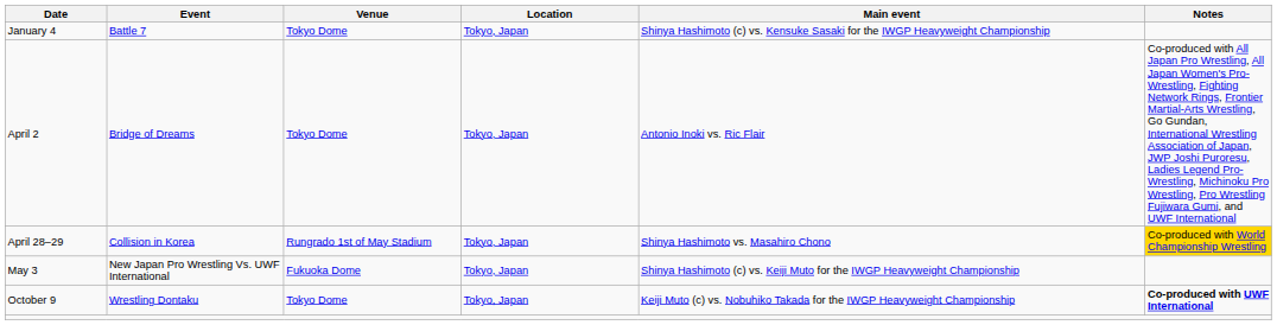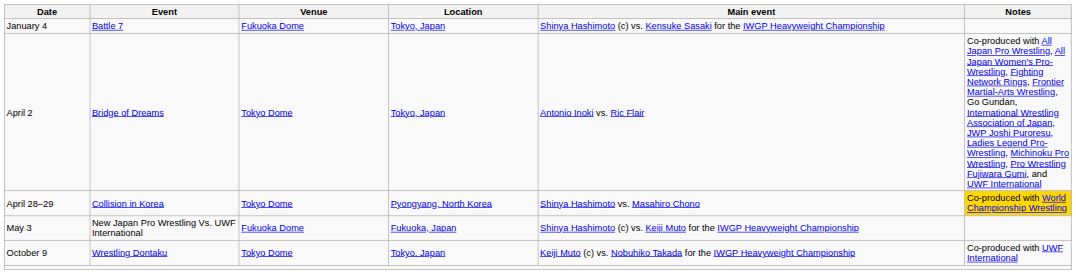 <table class="sortable wikitable succession-box" style="font-size:85%;">
 <tr>
 <th width=8%>Date</th>
 <th width=14%>Event</th>
 <th width=14%>Venue</th>
 <th width=14%>Location</th>
 <th width=40%>Main event</th>
 <th width=14%>Notes</th>
 </tr>
 <tr>
 <td>January 4</td>
 <td><a href='#'>Battle 7</a></td>
-<td><a href='#'>Tokyo Dome</a></td>
+<td><a href='#'>Fukuoka Dome</a></td>
 <td><a href='#'>Tokyo, Japan</a></td>
 <td><a href='#'>Shinya Hashimoto</a> (c) vs. <a href='#'>Kensuke Sasaki</a> for the <a href='#'>IWGP Heavyweight Championship</a></td>
 <td></td>
 </tr>
 <tr>
 <td>April 2</td>
 <td><a href='#'>Bridge of Dreams</a></td>
 <td><a href='#'>Tokyo Dome</a></td>
 <td><a href='#'>Tokyo, Japan</a></td>
 <td><a href='#'>Antonio Inoki</a> vs. <a href='#'>Ric Flair</a></td>
 <td>Co-produced with <a href='#'>All Japan Pro Wrestling</a>, <a href='#'>All Japan Women's Pro-Wrestling</a>, <a href='#'>Fighting Network Rings</a>, <a href='#'>Frontier Martial-Arts Wrestling</a>, Go Gundan, <a href='#'>International Wrestling Association of Japan</a>, <a href='#'>JWP Joshi Puroresu</a>, <a href='#'>Ladies Legend Pro-Wrestling</a>, <a href='#'>Michinoku Pro Wrestling</a>, <a href='#'>Pro Wrestling Fujiwara Gumi</a>, and <a href='#'>UWF International</a></td>
 </tr>
 <tr>
 <td>April 28–29</td>
 <td><a href='#'>Collision in Korea</a></td>
-<td><a href='#'>Rungrado 1st of May Stadium</a></td>
-<td><a href='#'>Tokyo, Japan</a></td>
+<td><a href='#'>Tokyo Dome</a></td>
+<td><a href='#'>Pyongyang, North Korea</a></td>
 <td><a href='#'>Shinya Hashimoto</a> vs. <a href='#'>Masahiro Chono</a></td>
 <td style="background: gold;">Co-produced with <a href='#'>World Championship Wrestling</a></td>
 </tr>
 <tr>
 <td>May 3</td>
 <td>New Japan Pro Wrestling Vs. UWF International</td>
 <td><a href='#'>Fukuoka Dome</a></td>
-<td><a href='#'>Tokyo, Japan</a></td>
+<td><a href='#'>Fukuoka, Japan</a></td>
 <td><a href='#'>Shinya Hashimoto</a> (c) vs. <a href='#'>Keiji Muto</a> for the <a href='#'>IWGP Heavyweight Championship</a></td>
 <td></td>
 </tr>
 <tr>
 <td>October 9</td>
 <td><a href='#'>Wrestling Dontaku</a></td>
 <td><a href='#'>Tokyo Dome</a></td>
 <td><a href='#'>Tokyo, Japan</a></td>
 <td><a href='#'>Keiji Muto</a> (c) vs. <a href='#'>Nobuhiko Takada</a> for the <a href='#'>IWGP Heavyweight Championship</a></td>
-<td><strong>Co-produced with <a href='#'>UWF International</a></strong></td>
+<td>Co-produced with <a href='#'>UWF International</a></td>
 </tr>
 <tr>
 <td colspan=6></td>
 </tr>
 </table>
